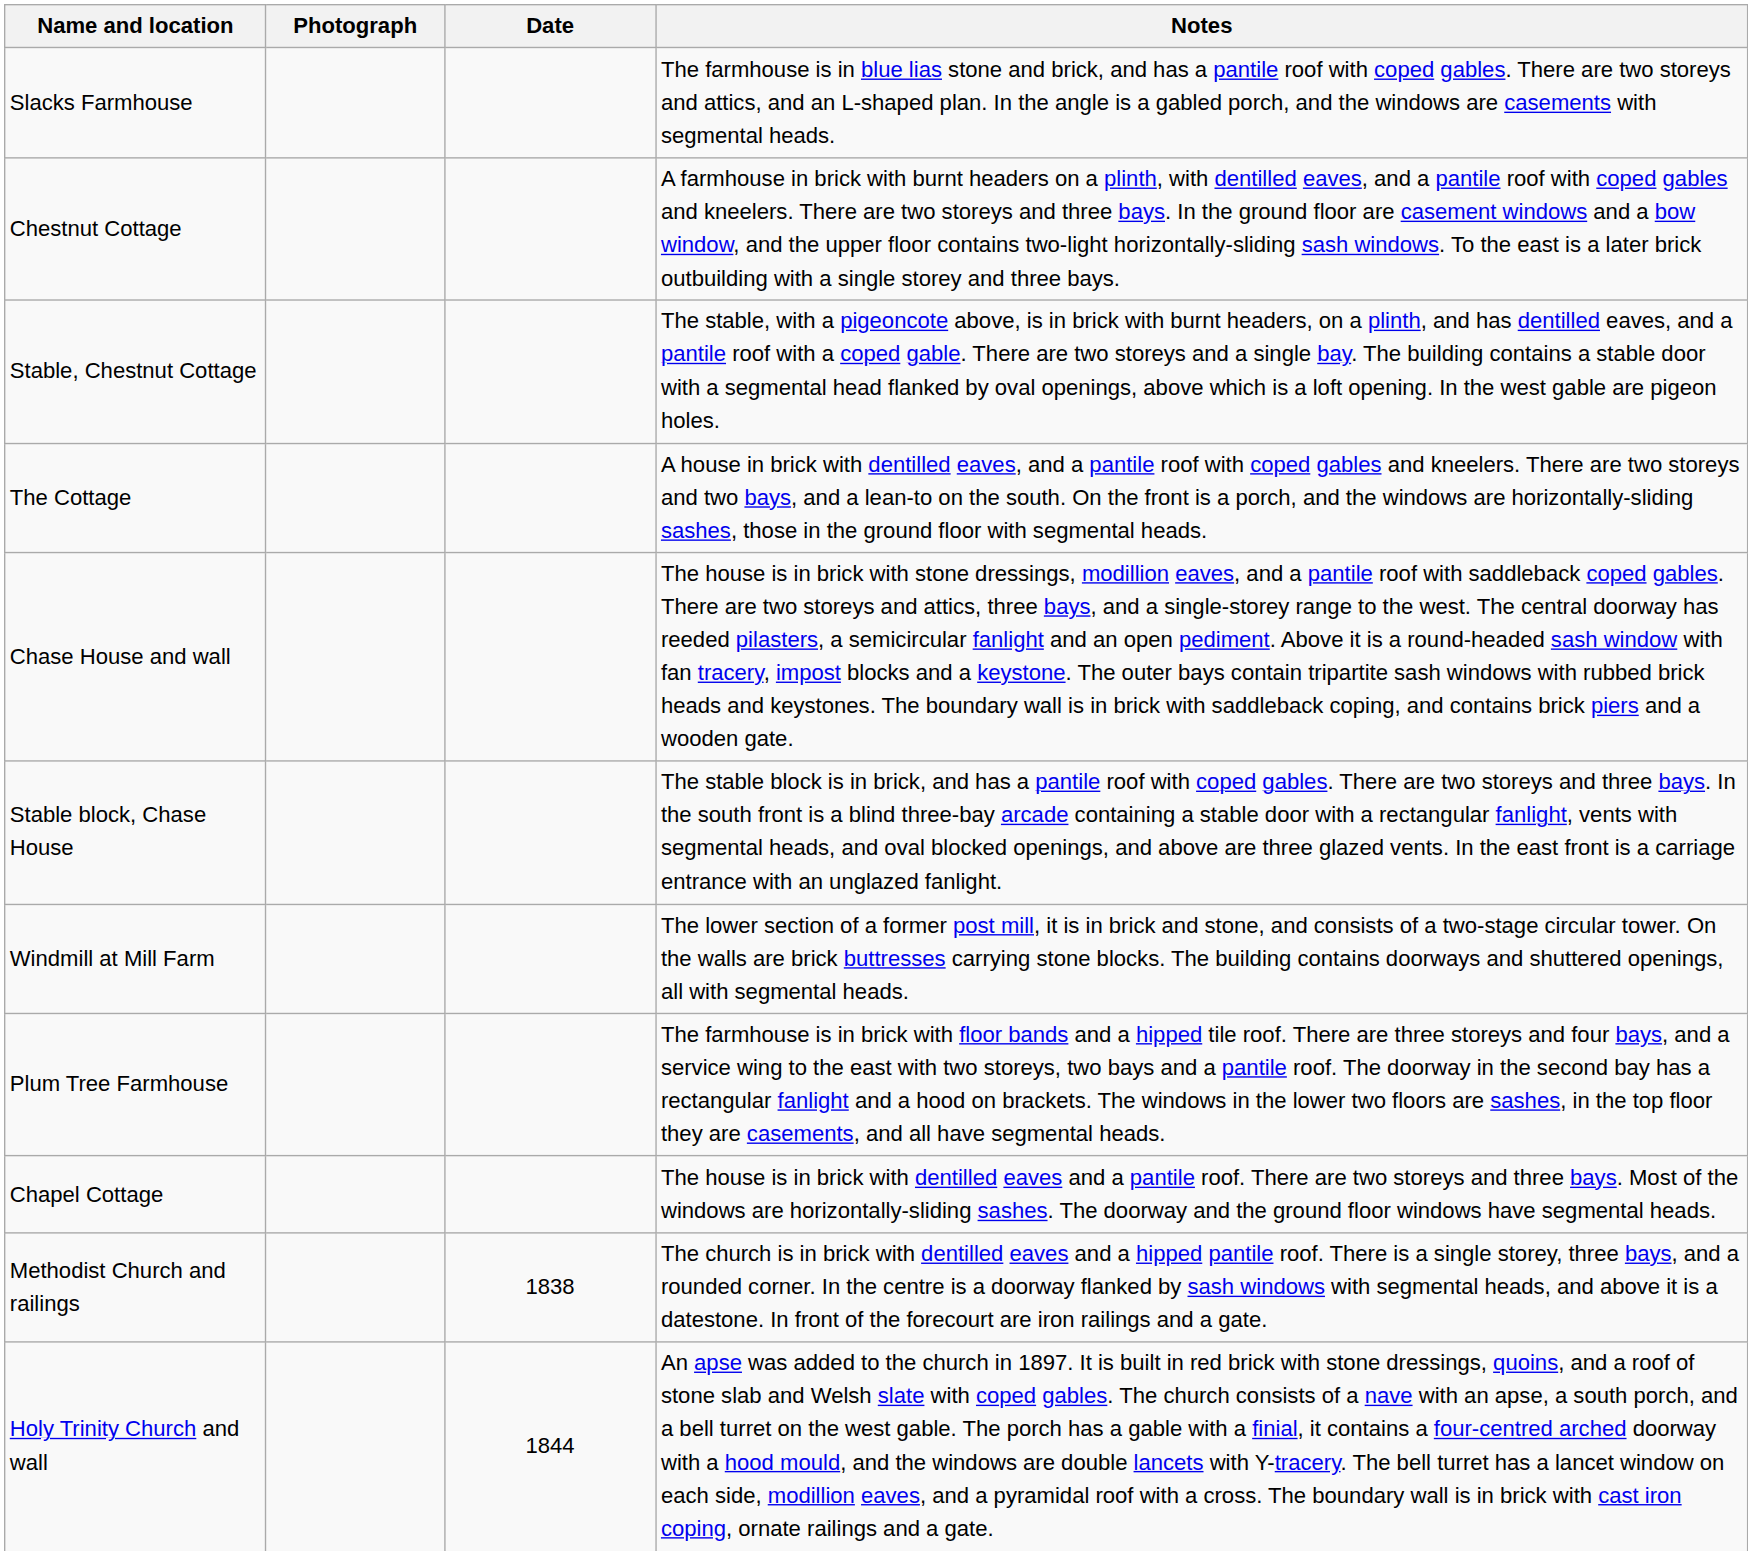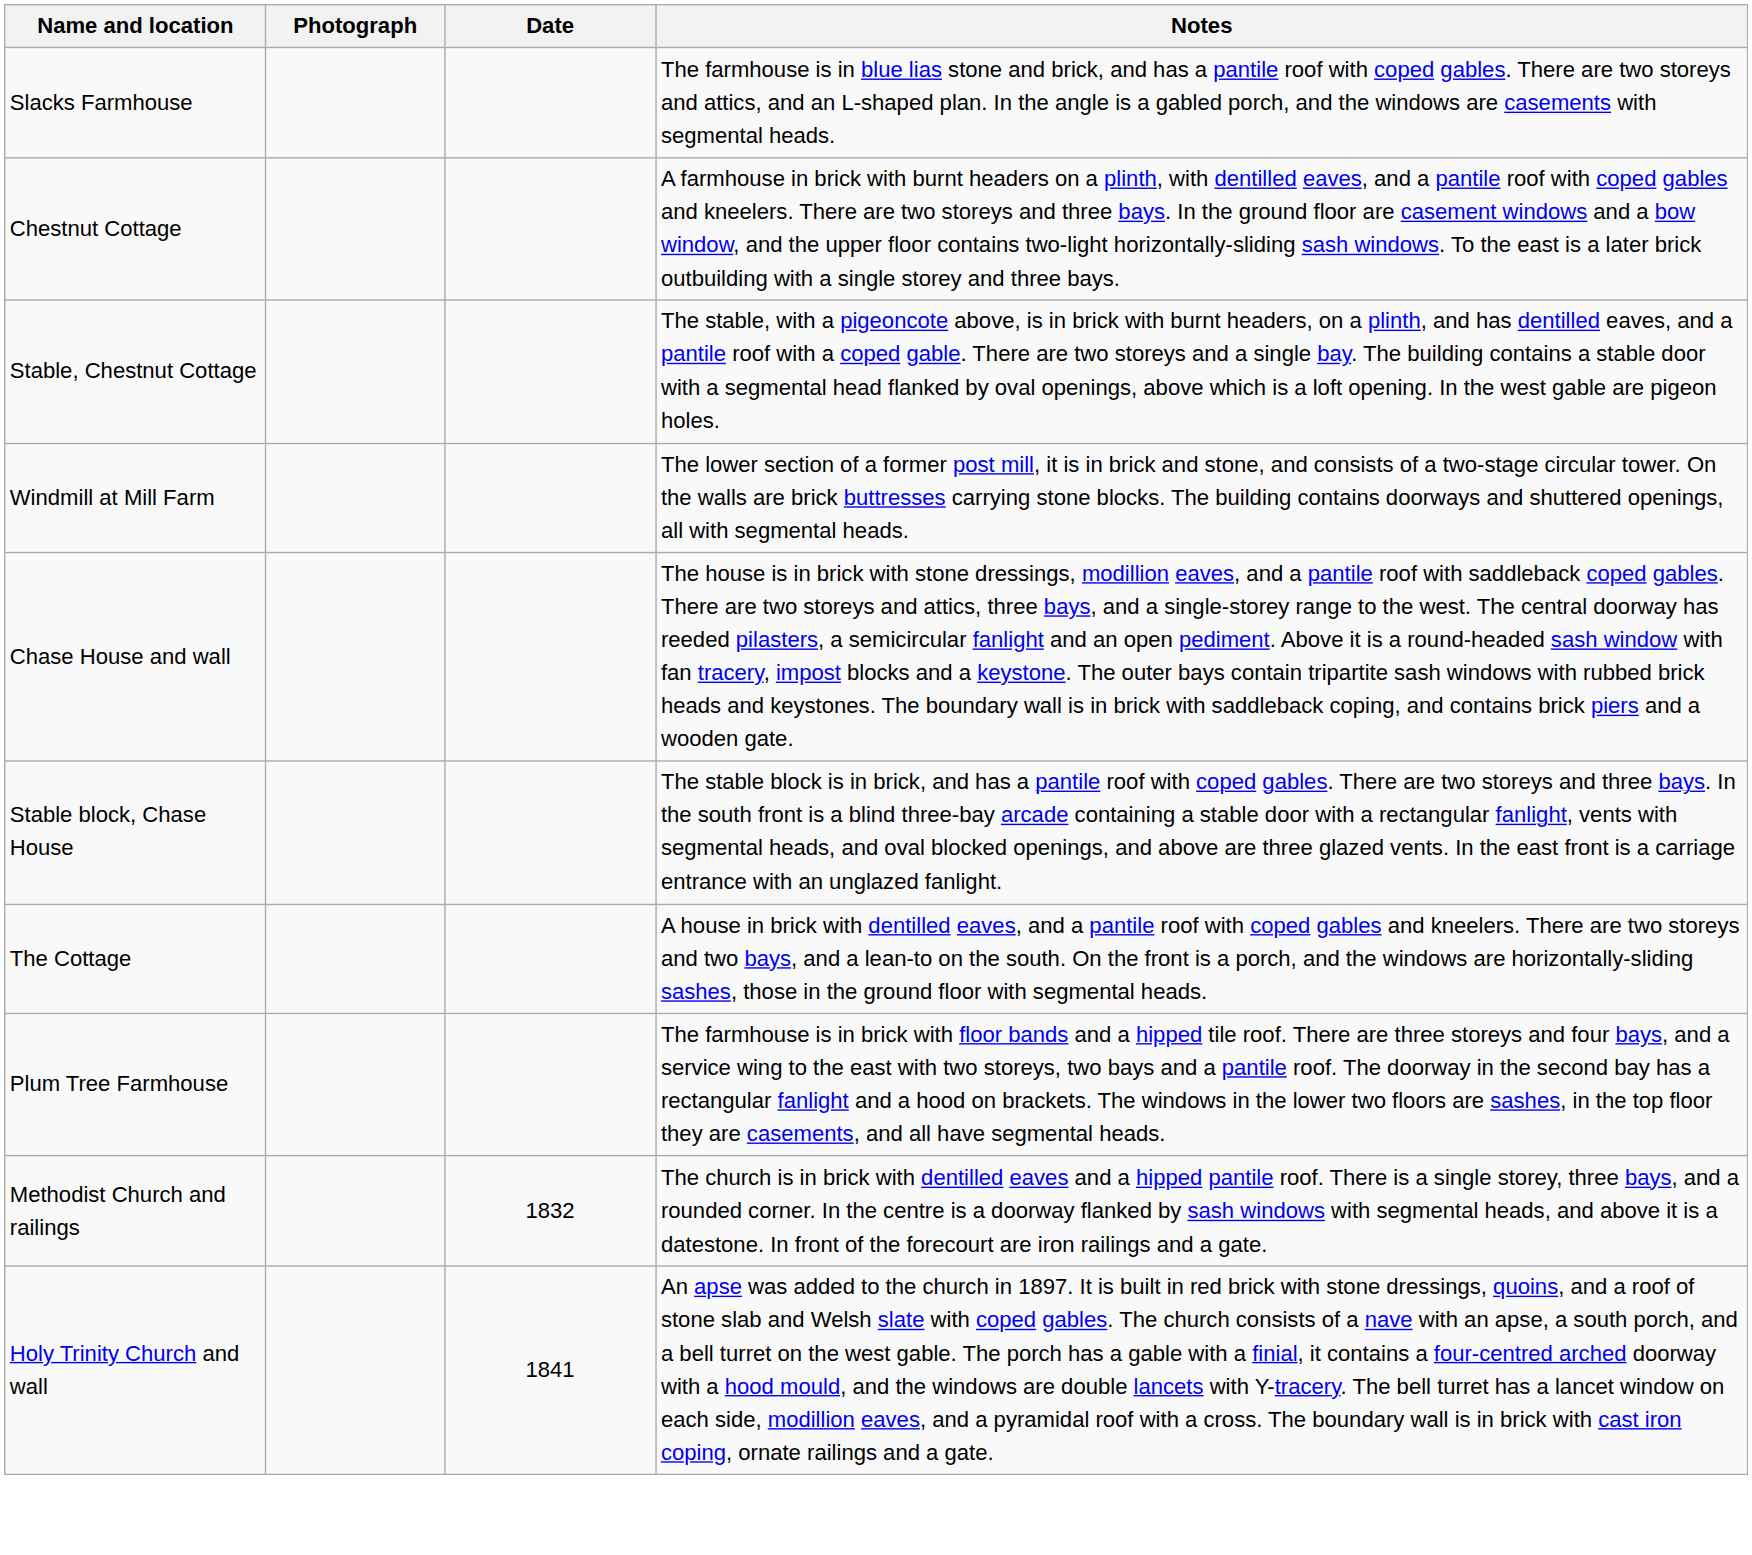 <table class="wikitable sortable plainrowheaders" style="width:100%; border:0px; text-align:left; line-height:150%">
 <tr>
 <th scope="col"  style="width:150px">Name and location</th>
 <th scope="col"  style="width:100px" class="unsortable">Photograph</th>
 <th scope="col"  style="width:120px">Date</th>
 <th scope="col"  style="width:650px" class="unsortable">Notes</th>
 </tr>
 <tr>
 <td>Slacks Farmhouse<br><small></small></td>
 <td></td>
 <td align="center"></td>
 <td>The farmhouse is in <a href='#'>blue lias</a> stone and brick, and has a <a href='#'>pantile</a> roof with <a href='#'>coped</a> <a href='#'>gables</a>.  There are two storeys and attics, and an L-shaped plan.  In the angle is a gabled porch, and the windows are <a href='#'>casements</a> with segmental heads.</td>
 </tr>
 <tr>
 <td>Chestnut Cottage<br><small></small></td>
 <td></td>
 <td align="center"></td>
 <td>A farmhouse in brick with burnt headers on a <a href='#'>plinth</a>, with <a href='#'>dentilled</a> <a href='#'>eaves</a>, and a <a href='#'>pantile</a> roof with <a href='#'>coped</a> <a href='#'>gables</a> and kneelers.  There are two storeys and three <a href='#'>bays</a>.  In the ground floor are <a href='#'>casement windows</a> and a <a href='#'>bow window</a>, and the upper floor contains two-light horizontally-sliding <a href='#'>sash windows</a>.  To the east is a later brick outbuilding with a single storey and three bays.</td>
 </tr>
 <tr>
 <td>Stable, Chestnut Cottage<br><small></small></td>
 <td></td>
 <td align="center"></td>
 <td>The stable, with a <a href='#'>pigeoncote</a> above, is in brick with burnt headers, on a <a href='#'>plinth</a>, and has <a href='#'>dentilled</a> eaves, and a <a href='#'>pantile</a> roof with a <a href='#'>coped</a> <a href='#'>gable</a>.  There are two storeys and a single <a href='#'>bay</a>.  The building contains a stable door with a segmental head flanked by oval openings, above which is a loft opening.  In the west gable are pigeon holes.</td>
 </tr>
 <tr>
-<td>The Cottage<br><small></small></td>
+<td>Windmill at Mill Farm<br><small></small></td>
 <td></td>
 <td align="center"></td>
-<td>A house in brick with <a href='#'>dentilled</a> <a href='#'>eaves</a>, and a <a href='#'>pantile</a> roof with <a href='#'>coped</a> <a href='#'>gables</a> and kneelers.  There are two storeys and two <a href='#'>bays</a>, and a lean-to on the south.  On the front is a porch, and the windows are horizontally-sliding <a href='#'>sashes</a>, those in the ground floor with segmental heads.</td>
+<td>The lower section of a former <a href='#'>post mill</a>, it is in brick and stone, and consists of a two-stage circular tower.  On the walls are brick <a href='#'>buttresses</a> carrying stone blocks.  The building contains doorways and shuttered openings, all with segmental heads.</td>
 </tr>
 <tr>
 <td>Chase House and wall<br><small></small></td>
 <td></td>
 <td align="center"></td>
 <td>The house is in brick with stone dressings, <a href='#'>modillion</a> <a href='#'>eaves</a>, and a <a href='#'>pantile</a> roof with saddleback <a href='#'>coped</a> <a href='#'>gables</a>.  There are two storeys and attics, three <a href='#'>bays</a>, and a single-storey range to the west. The central doorway has reeded <a href='#'>pilasters</a>, a semicircular <a href='#'>fanlight</a> and an open <a href='#'>pediment</a>.  Above it is a round-headed <a href='#'>sash window</a> with fan <a href='#'>tracery</a>, <a href='#'>impost</a> blocks and a <a href='#'>keystone</a>.  The outer bays contain tripartite sash windows with rubbed brick heads and keystones.  The boundary wall is in brick with saddleback coping, and contains brick <a href='#'>piers</a> and a wooden gate.</td>
 </tr>
 <tr>
 <td>Stable block, Chase House<br><small></small></td>
 <td></td>
 <td align="center"></td>
 <td>The stable block is in brick, and has a <a href='#'>pantile</a> roof with <a href='#'>coped</a> <a href='#'>gables</a>.  There are two storeys and three <a href='#'>bays</a>.  In the south front is a blind three-bay <a href='#'>arcade</a> containing a stable door with a rectangular <a href='#'>fanlight</a>, vents with segmental heads, and oval blocked openings, and above are three glazed vents.  In the east front is a carriage entrance with an unglazed fanlight.</td>
 </tr>
 <tr>
-<td>Windmill at Mill Farm<br><small></small></td>
+<td>The Cottage<br><small></small></td>
 <td></td>
 <td align="center"></td>
-<td>The lower section of a former <a href='#'>post mill</a>, it is in brick and stone, and consists of a two-stage circular tower.  On the walls are brick <a href='#'>buttresses</a> carrying stone blocks.  The building contains doorways and shuttered openings, all with segmental heads.</td>
+<td>A house in brick with <a href='#'>dentilled</a> <a href='#'>eaves</a>, and a <a href='#'>pantile</a> roof with <a href='#'>coped</a> <a href='#'>gables</a> and kneelers.  There are two storeys and two <a href='#'>bays</a>, and a lean-to on the south.  On the front is a porch, and the windows are horizontally-sliding <a href='#'>sashes</a>, those in the ground floor with segmental heads.</td>
 </tr>
 <tr>
 <td>Plum Tree Farmhouse<br><small></small></td>
 <td></td>
 <td align="center"></td>
 <td>The farmhouse is in brick with <a href='#'>floor bands</a> and a <a href='#'>hipped</a> tile roof.  There are three storeys and four <a href='#'>bays</a>, and a service wing to the east with two storeys, two bays and a <a href='#'>pantile</a> roof.  The doorway in the second bay has a rectangular <a href='#'>fanlight</a> and a hood on brackets.  The windows in the lower two floors are <a href='#'>sashes</a>, in the top floor they are <a href='#'>casements</a>, and all have segmental heads.</td>
 </tr>
 <tr>
-<td>Chapel Cottage<br><small></small></td>
-<td></td>
-<td align="center"></td>
-<td>The house is in brick with <a href='#'>dentilled</a> <a href='#'>eaves</a> and a <a href='#'>pantile</a> roof.  There are two storeys and three <a href='#'>bays</a>.  Most of the windows are horizontally-sliding <a href='#'>sashes</a>.  The doorway and the ground floor windows have segmental heads.</td>
-</tr>
-<tr>
 <td>Methodist Church and railings<br><small></small></td>
 <td></td>
-<td align="center">1838</td>
+<td align="center">1832</td>
 <td>The church is in brick with <a href='#'>dentilled</a> <a href='#'>eaves</a> and a <a href='#'>hipped</a> <a href='#'>pantile</a> roof.  There is a single storey, three <a href='#'>bays</a>, and a rounded corner.  In the centre is a doorway flanked by <a href='#'>sash windows</a> with segmental heads, and above it is a datestone.  In front of the forecourt are iron railings and a gate.</td>
 </tr>
 <tr>
 <td><a href='#'>Holy Trinity Church</a> and wall<br><small></small></td>
 <td></td>
-<td align="center">1844</td>
+<td align="center">1841</td>
 <td>An <a href='#'>apse</a> was added to the church in 1897.  It is built in red brick with stone dressings, <a href='#'>quoins</a>, and a roof of stone slab and Welsh <a href='#'>slate</a> with <a href='#'>coped</a> <a href='#'>gables</a>.  The church consists of a <a href='#'>nave</a> with an apse, a south porch, and a bell turret on the west gable.  The porch has a gable with a <a href='#'>finial</a>, it contains a <a href='#'>four-centred arched</a> doorway with a <a href='#'>hood mould</a>, and the windows are double <a href='#'>lancets</a> with Y-<a href='#'>tracery</a>.  The bell turret has a lancet window on each side, <a href='#'>modillion</a> <a href='#'>eaves</a>, and a pyramidal roof with a cross.  The boundary wall is in brick with <a href='#'>cast iron</a> <a href='#'>coping</a>, ornate railings and a gate.</td>
 </tr>
 <tr>
 </tr>
 </table>
